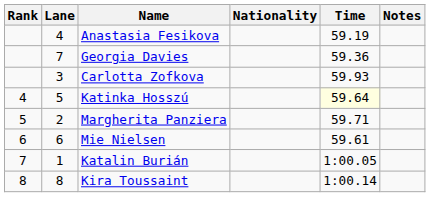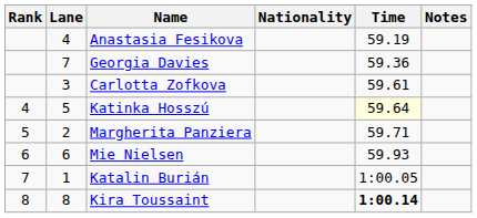 <table class="wikitable sortable" style="text-align:center">
 <tr>
 <th>Rank</th>
 <th>Lane</th>
 <th>Name</th>
 <th>Nationality</th>
 <th>Time</th>
 <th>Notes</th>
 </tr>
 <tr>
 <td></td>
 <td>4</td>
 <td align=left><a href='#'>Anastasia Fesikova</a></td>
 <td align=left></td>
 <td>59.19</td>
 <td></td>
 </tr>
 <tr>
 <td></td>
 <td>7</td>
 <td align=left><a href='#'>Georgia Davies</a></td>
 <td align=left></td>
 <td>59.36</td>
 <td></td>
 </tr>
 <tr>
 <td></td>
 <td>3</td>
 <td align=left><a href='#'>Carlotta Zofkova</a></td>
 <td align=left></td>
-<td>59.93</td>
+<td>59.61</td>
 <td></td>
 </tr>
 <tr>
 <td>4</td>
 <td>5</td>
 <td align=left><a href='#'>Katinka Hosszú</a></td>
 <td align=left></td>
 <td style="background: lightyellow;">59.64</td>
 <td></td>
 </tr>
 <tr>
 <td>5</td>
 <td>2</td>
 <td align=left><a href='#'>Margherita Panziera</a></td>
 <td align=left></td>
 <td>59.71</td>
 <td></td>
 </tr>
 <tr>
 <td>6</td>
 <td>6</td>
 <td align=left><a href='#'>Mie Nielsen</a></td>
 <td align=left></td>
-<td>59.61</td>
+<td>59.93</td>
 <td></td>
 </tr>
 <tr>
 <td>7</td>
 <td>1</td>
 <td align=left><a href='#'>Katalin Burián</a></td>
 <td align=left></td>
 <td>1:00.05</td>
 <td></td>
 </tr>
 <tr>
 <td>8</td>
 <td>8</td>
 <td align=left><a href='#'>Kira Toussaint</a></td>
 <td align=left></td>
-<td>1:00.14</td>
+<td><strong>1:00.14</strong></td>
 <td></td>
 </tr>
 </table>
